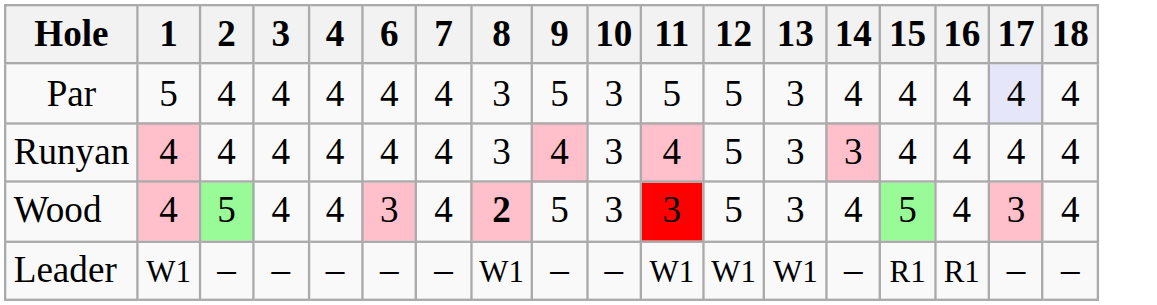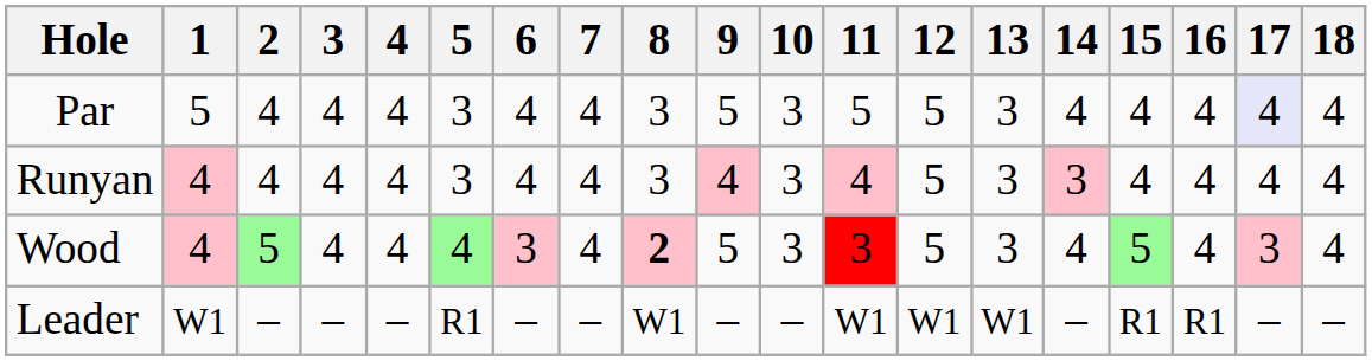 <table class="wikitable" style="text-align:center">
 <tr>
 <th>Hole</th>
 <th> 1 </th>
 <th> 2 </th>
 <th> 3 </th>
 <th> 4 </th>
+<th> 5 </th>
 <th> 6 </th>
 <th> 7 </th>
 <th> 8 </th>
 <th> 9 </th>
 <th>10</th>
 <th>11</th>
 <th>12</th>
 <th>13</th>
 <th>14</th>
 <th>15</th>
 <th>16</th>
 <th>17</th>
 <th>18</th>
 </tr>
 <tr>
 <td>Par</td>
 <td>5</td>
 <td>4</td>
 <td>4</td>
 <td>4</td>
+<td>3</td>
 <td>4</td>
 <td>4</td>
 <td>3</td>
 <td>5</td>
 <td>3</td>
 <td>5</td>
 <td>5</td>
 <td>3</td>
 <td>4</td>
 <td>4</td>
 <td>4</td>
 <td style="background: lavender;">4</td>
 <td>4</td>
 </tr>
 <tr>
 <td align=left> Runyan</td>
 <td style="background: Pink;">4</td>
 <td>4</td>
 <td>4</td>
 <td>4</td>
+<td>3</td>
 <td>4</td>
 <td>4</td>
 <td>3</td>
 <td style="background: Pink;">4</td>
 <td>3</td>
 <td style="background: Pink;">4</td>
 <td>5</td>
 <td>3</td>
 <td style="background: Pink;">3</td>
 <td>4</td>
 <td>4</td>
 <td>4</td>
 <td>4</td>
 </tr>
 <tr>
 <td align=left> Wood</td>
 <td style="background: Pink;">4</td>
 <td style="background: PaleGreen;">5</td>
 <td>4</td>
 <td>4</td>
+<td style="background: PaleGreen;">4</td>
 <td style="background: Pink;">3</td>
 <td>4</td>
 <td style="background: Pink;"><strong>2</strong></td>
 <td>5</td>
 <td>3</td>
 <td style="background: Red;">3</td>
 <td>5</td>
 <td>3</td>
 <td>4</td>
 <td style="background: PaleGreen;">5</td>
 <td>4</td>
 <td style="background: Pink;">3</td>
 <td>4</td>
 </tr>
 <tr>
 <td align=left>Leader</td>
 <td><small>W1</small></td>
 <td>–</td>
 <td>–</td>
 <td>–</td>
+<td><small>R1</small></td>
 <td>–</td>
 <td>–</td>
 <td><small>W1</small></td>
 <td>–</td>
 <td>–</td>
 <td><small>W1</small></td>
 <td><small>W1</small></td>
 <td><small>W1</small></td>
 <td>–</td>
 <td><small>R1</small></td>
 <td><small>R1</small></td>
 <td>–</td>
 <td>–</td>
 </tr>
 </table>
